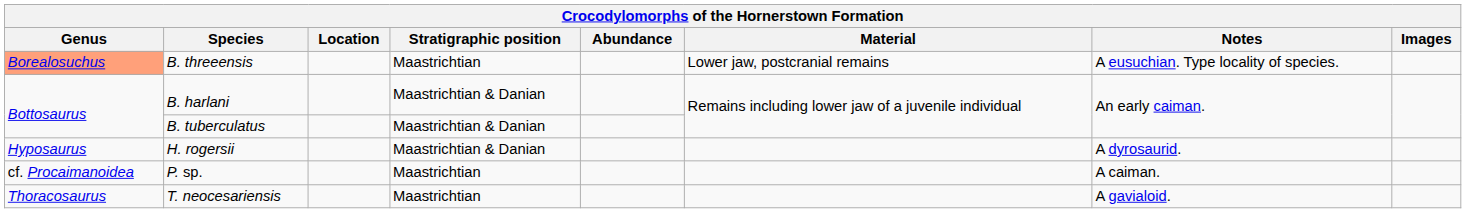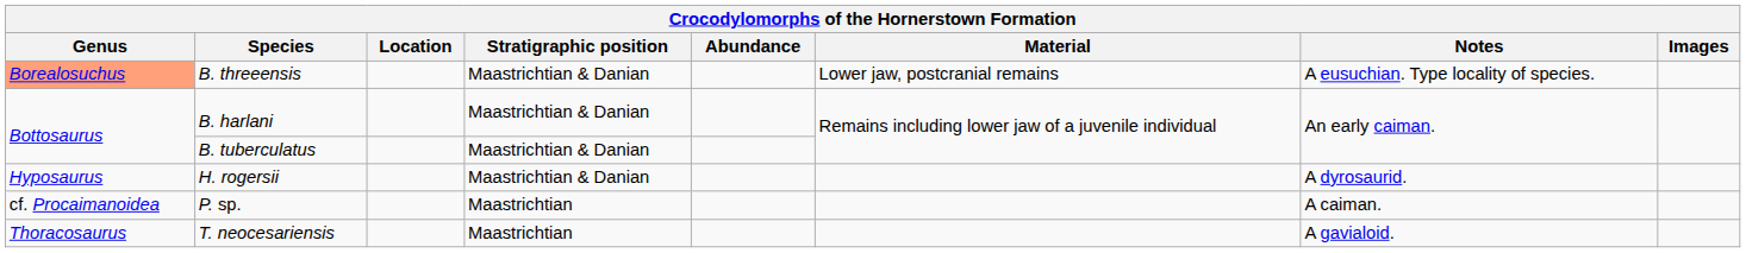 <table class="wikitable" align="center" width="100%">
 <tr>
 <th colspan="9" align="center"><strong><a href='#'>Crocodylomorphs</a> of the Hornerstown Formation</strong></th>
 </tr>
 <tr>
 <th>Genus</th>
 <th>Species</th>
 <th>Location</th>
 <th>Stratigraphic position</th>
 <th>Abundance</th>
 <th>Material</th>
 <th>Notes</th>
 <th>Images</th>
 </tr>
 <tr>
 <td style="background: lightsalmon;"><em><a href='#'>Borealosuchus</a></em></td>
 <td><em>B. threeensis</em></td>
 <td></td>
-<td>Maastrichtian</td>
+<td>Maastrichtian & Danian</td>
 <td></td>
 <td>Lower jaw, postcranial remains</td>
 <td>A <a href='#'>eusuchian</a>. Type locality of species.</td>
 <td></td>
 </tr>
 <tr>
 <td rowspan="2"><br><em><a href='#'>Bottosaurus</a></em></td>
 <td><br><em>B. harlani</em></td>
 <td></td>
 <td>Maastrichtian & Danian</td>
 <td></td>
 <td rowspan="2">Remains including lower jaw of a juvenile individual</td>
 <td rowspan="2">An early <a href='#'>caiman</a>.</td>
 <td rowspan="2"></td>
 </tr>
 <tr>
 <td><em>B. tuberculatus</em></td>
 <td></td>
 <td>Maastrichtian & Danian</td>
 <td></td>
 </tr>
 <tr>
 <td><em><a href='#'>Hyposaurus</a></em></td>
 <td><em>H. rogersii</em></td>
 <td></td>
 <td>Maastrichtian & Danian</td>
 <td></td>
 <td></td>
 <td>A <a href='#'>dyrosaurid</a>.</td>
 <td></td>
 </tr>
 <tr>
 <td>cf. <em><a href='#'>Procaimanoidea</a></em></td>
 <td><em>P.</em> sp.</td>
 <td></td>
 <td>Maastrichtian</td>
 <td></td>
 <td></td>
 <td>A caiman.</td>
 <td></td>
 </tr>
 <tr>
 <td><em><a href='#'>Thoracosaurus</a></em></td>
 <td><em>T. neocesariensis</em></td>
 <td></td>
 <td>Maastrichtian</td>
 <td></td>
 <td></td>
 <td>A <a href='#'>gavialoid</a>.</td>
 <td></td>
 </tr>
 </table>
